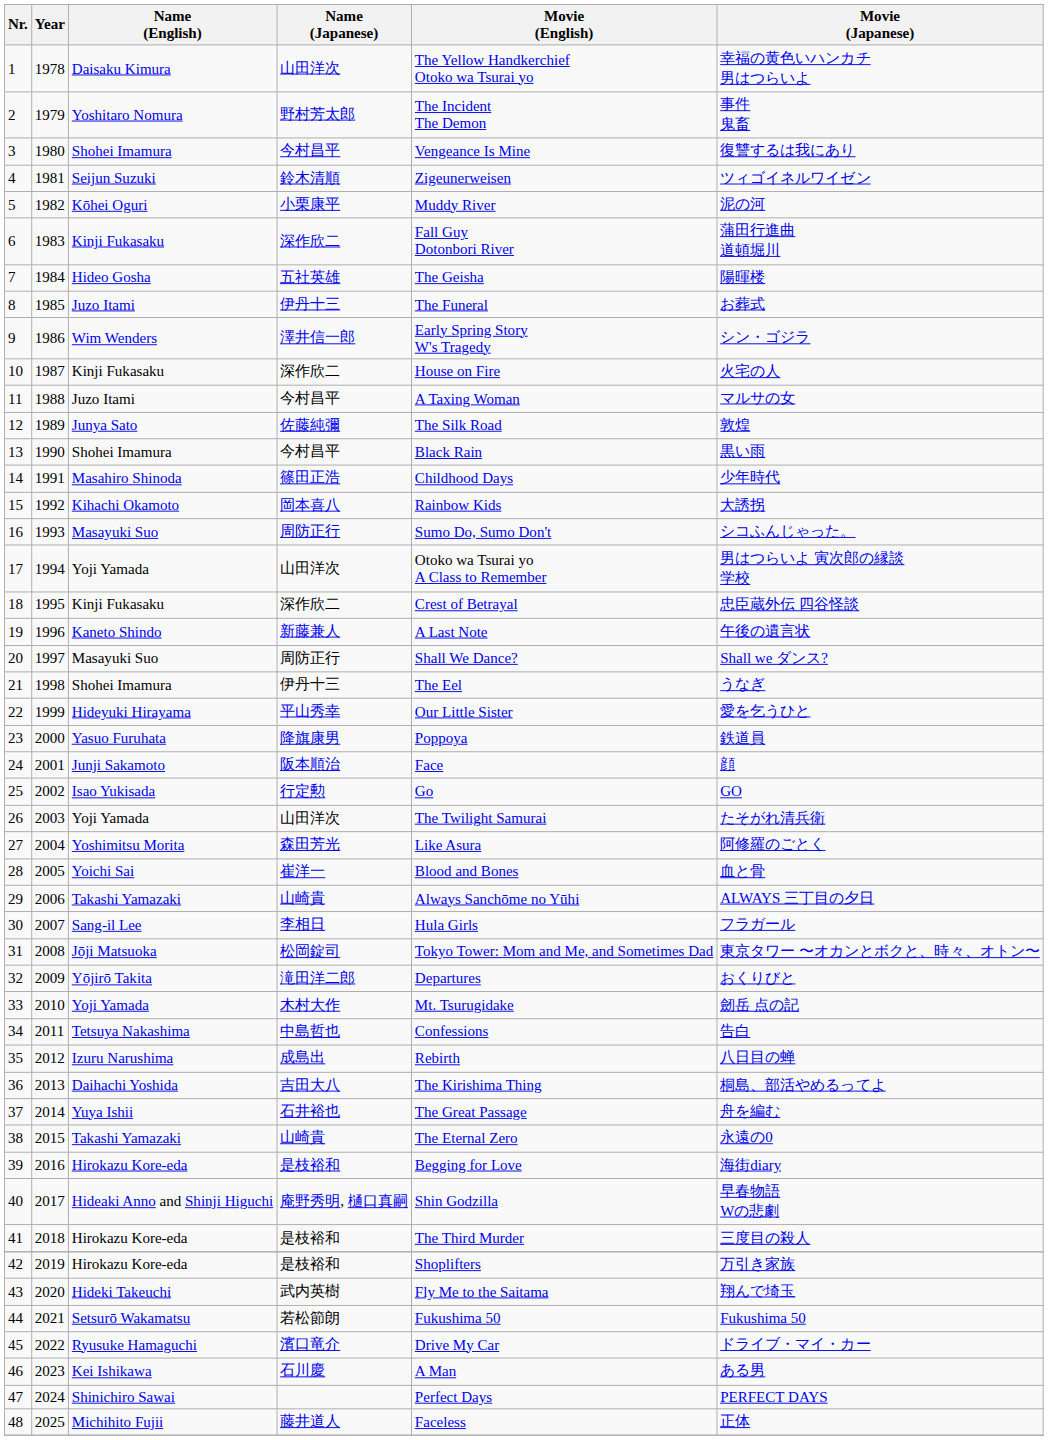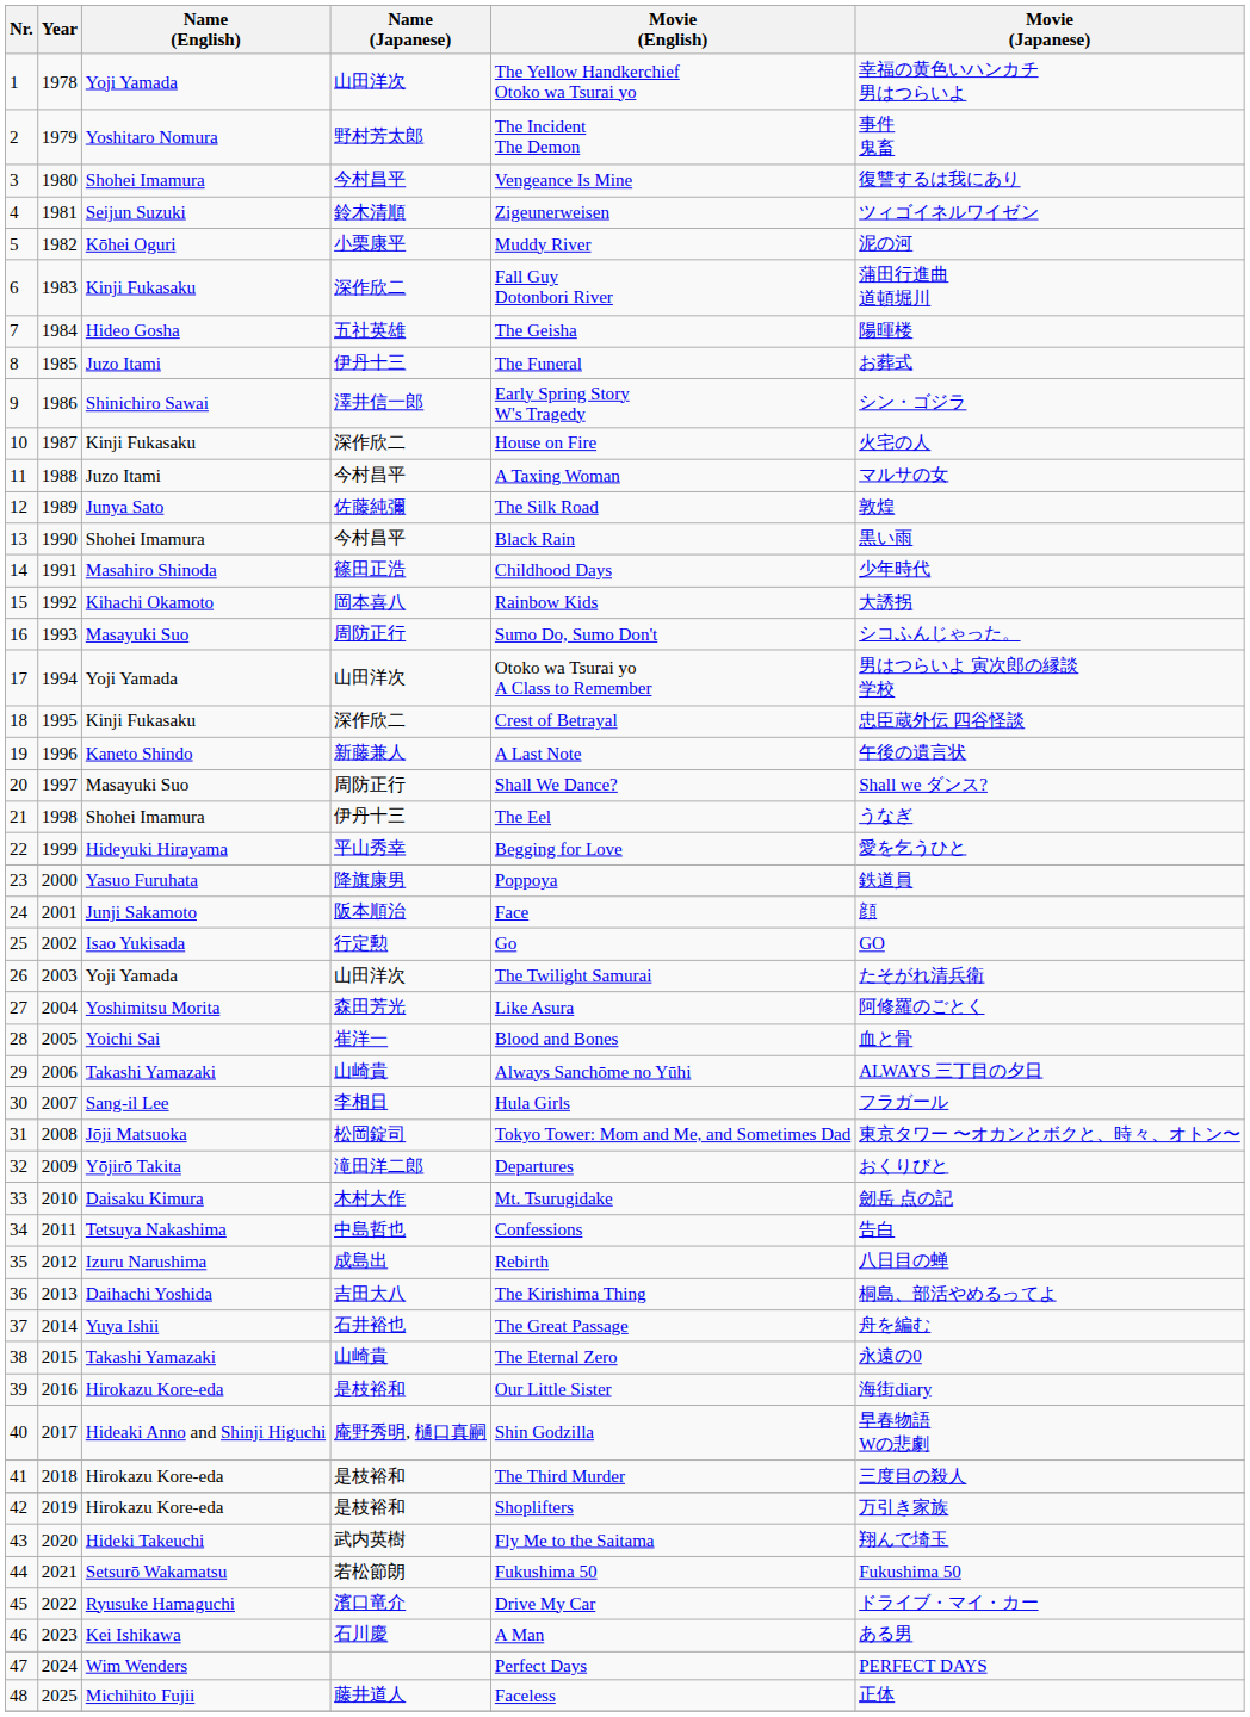 <table class="wikitable">
 <tr>
 <th>Nr.</th>
 <th>Year</th>
 <th>Name<br>(English)</th>
 <th>Name<br>(Japanese)</th>
 <th>Movie<br>(English)</th>
 <th>Movie<br>(Japanese)</th>
 </tr>
 <tr>
 <td>1</td>
 <td>1978</td>
-<td><a href='#'>Daisaku Kimura</a></td>
+<td><a href='#'>Yoji Yamada</a></td>
 <td><a href='#'>山田洋次</a></td>
 <td><a href='#'>The Yellow Handkerchief</a><br><a href='#'>Otoko wa Tsurai yo</a></td>
 <td><a href='#'>幸福の黄色いハンカチ</a><br><a href='#'>男はつらいよ</a></td>
 </tr>
 <tr>
 <td>2</td>
 <td>1979</td>
 <td><a href='#'>Yoshitaro Nomura</a></td>
 <td><a href='#'>野村芳太郎</a></td>
 <td><a href='#'>The Incident</a><br><a href='#'>The Demon</a></td>
 <td><a href='#'>事件</a><br><a href='#'>鬼畜</a></td>
 </tr>
 <tr>
 <td>3</td>
 <td>1980</td>
 <td><a href='#'>Shohei Imamura</a></td>
 <td><a href='#'>今村昌平</a></td>
 <td><a href='#'>Vengeance Is Mine</a></td>
 <td><a href='#'>復讐するは我にあり</a></td>
 </tr>
 <tr>
 <td>4</td>
 <td>1981</td>
 <td><a href='#'>Seijun Suzuki</a></td>
 <td><a href='#'>鈴木清順</a></td>
 <td><a href='#'>Zigeunerweisen</a></td>
 <td><a href='#'>ツィゴイネルワイゼン</a></td>
 </tr>
 <tr>
 <td>5</td>
 <td>1982</td>
 <td><a href='#'>Kōhei Oguri</a></td>
 <td><a href='#'>小栗康平</a></td>
 <td><a href='#'>Muddy River</a></td>
 <td><a href='#'>泥の河</a></td>
 </tr>
 <tr>
 <td>6</td>
 <td>1983</td>
 <td><a href='#'>Kinji Fukasaku</a></td>
 <td><a href='#'>深作欣二</a></td>
 <td><a href='#'>Fall Guy</a><br><a href='#'>Dotonbori River</a></td>
 <td><a href='#'>蒲田行進曲</a><br><a href='#'>道頓堀川</a></td>
 </tr>
 <tr>
 <td>7</td>
 <td>1984</td>
 <td><a href='#'>Hideo Gosha</a></td>
 <td><a href='#'>五社英雄</a></td>
 <td><a href='#'>The Geisha</a></td>
 <td><a href='#'>陽暉楼</a></td>
 </tr>
 <tr>
 <td>8</td>
 <td>1985</td>
 <td><a href='#'>Juzo Itami</a></td>
 <td><a href='#'>伊丹十三</a></td>
 <td><a href='#'>The Funeral</a></td>
 <td><a href='#'>お葬式</a></td>
 </tr>
 <tr>
 <td>9</td>
 <td>1986</td>
-<td><a href='#'>Wim Wenders</a></td>
+<td><a href='#'>Shinichiro Sawai</a></td>
 <td><a href='#'>澤井信一郎</a></td>
 <td><a href='#'>Early Spring Story</a><br><a href='#'>W's Tragedy</a></td>
 <td><a href='#'>シン・ゴジラ</a></td>
 </tr>
 <tr>
 <td>10</td>
 <td>1987</td>
 <td>Kinji Fukasaku</td>
 <td>深作欣二</td>
 <td><a href='#'>House on Fire</a></td>
 <td><a href='#'>火宅の人</a></td>
 </tr>
 <tr>
 <td>11</td>
 <td>1988</td>
 <td>Juzo Itami</td>
 <td>今村昌平</td>
 <td><a href='#'>A Taxing Woman</a></td>
 <td><a href='#'>マルサの女</a></td>
 </tr>
 <tr>
 <td>12</td>
 <td>1989</td>
 <td><a href='#'>Junya Sato</a></td>
 <td><a href='#'>佐藤純彌</a></td>
 <td><a href='#'>The Silk Road</a></td>
 <td><a href='#'>敦煌</a></td>
 </tr>
 <tr>
 <td>13</td>
 <td>1990</td>
 <td>Shohei Imamura</td>
 <td>今村昌平</td>
 <td><a href='#'>Black Rain</a></td>
 <td><a href='#'>黒い雨</a></td>
 </tr>
 <tr>
 <td>14</td>
 <td>1991</td>
 <td><a href='#'>Masahiro Shinoda</a></td>
 <td><a href='#'>篠田正浩</a></td>
 <td><a href='#'>Childhood Days</a></td>
 <td><a href='#'>少年時代</a></td>
 </tr>
 <tr>
 <td>15</td>
 <td>1992</td>
 <td><a href='#'>Kihachi Okamoto</a></td>
 <td><a href='#'>岡本喜八</a></td>
 <td><a href='#'>Rainbow Kids</a></td>
 <td><a href='#'>大誘拐</a></td>
 </tr>
 <tr>
 <td>16</td>
 <td>1993</td>
 <td><a href='#'>Masayuki Suo</a></td>
 <td><a href='#'>周防正行</a></td>
 <td><a href='#'>Sumo Do, Sumo Don't</a></td>
 <td><a href='#'>シコふんじゃった。</a></td>
 </tr>
 <tr>
 <td>17</td>
 <td>1994</td>
 <td>Yoji Yamada</td>
 <td>山田洋次</td>
 <td>Otoko wa Tsurai yo<br><a href='#'>A Class to Remember</a></td>
 <td><a href='#'>男はつらいよ 寅次郎の縁談</a><br><a href='#'>学校</a></td>
 </tr>
 <tr>
 <td>18</td>
 <td>1995</td>
 <td>Kinji Fukasaku</td>
 <td>深作欣二</td>
 <td><a href='#'>Crest of Betrayal</a></td>
 <td><a href='#'>忠臣蔵外伝 四谷怪談</a></td>
 </tr>
 <tr>
 <td>19</td>
 <td>1996</td>
 <td><a href='#'>Kaneto Shindo</a></td>
 <td><a href='#'>新藤兼人</a></td>
 <td><a href='#'>A Last Note</a></td>
 <td><a href='#'>午後の遺言状</a></td>
 </tr>
 <tr>
 <td>20</td>
 <td>1997</td>
 <td>Masayuki Suo</td>
 <td>周防正行</td>
 <td><a href='#'>Shall We Dance?</a></td>
 <td><a href='#'>Shall we ダンス?</a></td>
 </tr>
 <tr>
 <td>21</td>
 <td>1998</td>
 <td>Shohei Imamura</td>
 <td>伊丹十三</td>
 <td><a href='#'>The Eel</a></td>
 <td><a href='#'>うなぎ</a></td>
 </tr>
 <tr>
 <td>22</td>
 <td>1999</td>
 <td><a href='#'>Hideyuki Hirayama</a></td>
 <td><a href='#'>平山秀幸</a></td>
-<td><a href='#'>Our Little Sister</a></td>
+<td><a href='#'>Begging for Love</a></td>
 <td><a href='#'>愛を乞うひと</a></td>
 </tr>
 <tr>
 <td>23</td>
 <td>2000</td>
 <td><a href='#'>Yasuo Furuhata</a></td>
 <td><a href='#'>降旗康男</a></td>
 <td><a href='#'>Poppoya</a></td>
 <td><a href='#'>鉄道員</a></td>
 </tr>
 <tr>
 <td>24</td>
 <td>2001</td>
 <td><a href='#'>Junji Sakamoto</a></td>
 <td><a href='#'>阪本順治</a></td>
 <td><a href='#'>Face</a></td>
 <td><a href='#'>顔</a></td>
 </tr>
 <tr>
 <td>25</td>
 <td>2002</td>
 <td><a href='#'>Isao Yukisada</a></td>
 <td><a href='#'>行定勲</a></td>
 <td><a href='#'>Go</a></td>
 <td><a href='#'>GO</a></td>
 </tr>
 <tr>
 <td>26</td>
 <td>2003</td>
 <td>Yoji Yamada</td>
 <td>山田洋次</td>
 <td><a href='#'>The Twilight Samurai</a></td>
 <td><a href='#'>たそがれ清兵衛</a></td>
 </tr>
 <tr>
 <td>27</td>
 <td>2004</td>
 <td><a href='#'>Yoshimitsu Morita</a></td>
 <td><a href='#'>森田芳光</a></td>
 <td><a href='#'>Like Asura</a></td>
 <td><a href='#'>阿修羅のごとく</a></td>
 </tr>
 <tr>
 <td>28</td>
 <td>2005</td>
 <td><a href='#'>Yoichi Sai</a></td>
 <td><a href='#'>崔洋一</a></td>
 <td><a href='#'>Blood and Bones</a></td>
 <td><a href='#'>血と骨</a></td>
 </tr>
 <tr>
 <td>29</td>
 <td>2006</td>
 <td><a href='#'>Takashi Yamazaki</a></td>
 <td><a href='#'>山崎貴</a></td>
 <td><a href='#'>Always Sanchōme no Yūhi</a></td>
 <td><a href='#'>ALWAYS 三丁目の夕日</a></td>
 </tr>
 <tr>
 <td>30</td>
 <td>2007</td>
 <td><a href='#'>Sang-il Lee</a></td>
 <td><a href='#'>李相日</a></td>
 <td><a href='#'>Hula Girls</a></td>
 <td><a href='#'>フラガール</a></td>
 </tr>
 <tr>
 <td>31</td>
 <td>2008</td>
 <td><a href='#'>Jōji Matsuoka</a></td>
 <td><a href='#'>松岡錠司</a></td>
 <td><a href='#'>Tokyo Tower: Mom and Me, and Sometimes Dad</a></td>
 <td><a href='#'>東京タワー 〜オカンとボクと、時々、オトン〜</a></td>
 </tr>
 <tr>
 <td>32</td>
 <td>2009</td>
 <td><a href='#'>Yōjirō Takita</a></td>
 <td><a href='#'>滝田洋二郎</a></td>
 <td><a href='#'>Departures</a></td>
 <td><a href='#'>おくりびと</a></td>
 </tr>
 <tr>
 <td>33</td>
 <td>2010</td>
-<td><a href='#'>Yoji Yamada</a></td>
+<td><a href='#'>Daisaku Kimura</a></td>
 <td><a href='#'>木村大作</a></td>
 <td><a href='#'>Mt. Tsurugidake</a></td>
 <td><a href='#'>劒岳 点の記</a></td>
 </tr>
 <tr>
 <td>34</td>
 <td>2011</td>
 <td><a href='#'>Tetsuya Nakashima</a></td>
 <td><a href='#'>中島哲也</a></td>
 <td><a href='#'>Confessions</a></td>
 <td><a href='#'>告白</a></td>
 </tr>
 <tr>
 <td>35</td>
 <td>2012</td>
 <td><a href='#'>Izuru Narushima</a></td>
 <td><a href='#'>成島出</a></td>
 <td><a href='#'>Rebirth</a></td>
 <td><a href='#'>八日目の蝉</a></td>
 </tr>
 <tr>
 <td>36</td>
 <td>2013</td>
 <td><a href='#'>Daihachi Yoshida</a></td>
 <td><a href='#'>吉田大八</a></td>
 <td><a href='#'>The Kirishima Thing</a></td>
 <td><a href='#'>桐島、部活やめるってよ</a></td>
 </tr>
 <tr>
 <td>37</td>
 <td>2014</td>
 <td><a href='#'>Yuya Ishii</a></td>
 <td><a href='#'>石井裕也</a></td>
 <td><a href='#'>The Great Passage</a></td>
 <td><a href='#'>舟を編む</a></td>
 </tr>
 <tr>
 <td>38</td>
 <td>2015</td>
 <td><a href='#'>Takashi Yamazaki</a></td>
 <td><a href='#'>山崎貴</a></td>
 <td><a href='#'>The Eternal Zero</a></td>
 <td><a href='#'>永遠の0</a></td>
 </tr>
 <tr>
 <td>39</td>
 <td>2016</td>
 <td><a href='#'>Hirokazu Kore-eda</a></td>
 <td><a href='#'>是枝裕和</a></td>
-<td><a href='#'>Begging for Love</a></td>
+<td><a href='#'>Our Little Sister</a></td>
 <td><a href='#'>海街diary</a></td>
 </tr>
 <tr>
 <td>40</td>
 <td>2017</td>
 <td><a href='#'>Hideaki Anno</a> and <a href='#'>Shinji Higuchi</a></td>
 <td><a href='#'>庵野秀明</a>, <a href='#'>樋口真嗣</a></td>
 <td><a href='#'>Shin Godzilla</a></td>
 <td><a href='#'>早春物語</a><br><a href='#'>Wの悲劇</a></td>
 </tr>
 <tr>
 <td>41</td>
 <td>2018</td>
 <td>Hirokazu Kore-eda</td>
 <td>是枝裕和</td>
 <td><a href='#'>The Third Murder</a></td>
 <td><a href='#'>三度目の殺人</a></td>
 </tr>
 <tr>
 </tr>
 <tr>
 <td>42</td>
 <td>2019</td>
 <td>Hirokazu Kore-eda</td>
 <td>是枝裕和</td>
 <td><a href='#'>Shoplifters</a></td>
 <td><a href='#'>万引き家族</a></td>
 </tr>
 <tr>
 <td>43</td>
 <td>2020</td>
 <td><a href='#'>Hideki Takeuchi</a></td>
 <td>武内英樹</td>
 <td><a href='#'>Fly Me to the Saitama</a></td>
 <td><a href='#'>翔んで埼玉</a></td>
 </tr>
 <tr>
 <td>44</td>
 <td>2021</td>
 <td><a href='#'>Setsurō Wakamatsu</a></td>
 <td>若松節朗</td>
 <td><a href='#'>Fukushima 50</a></td>
 <td><a href='#'>Fukushima 50</a></td>
 </tr>
 <tr>
 <td>45</td>
 <td>2022</td>
 <td><a href='#'>Ryusuke Hamaguchi</a></td>
 <td><a href='#'>濱口竜介</a></td>
 <td><a href='#'>Drive My Car</a></td>
 <td><a href='#'>ドライブ・マイ・カー</a></td>
 </tr>
 <tr>
 <td>46</td>
 <td>2023</td>
 <td><a href='#'>Kei Ishikawa</a></td>
 <td><a href='#'>石川慶</a></td>
 <td><a href='#'>A Man</a></td>
 <td><a href='#'>ある男</a></td>
 </tr>
 <tr>
 <td>47</td>
 <td>2024</td>
-<td><a href='#'>Shinichiro Sawai</a></td>
+<td><a href='#'>Wim Wenders</a></td>
 <td></td>
 <td><a href='#'>Perfect Days</a></td>
 <td><a href='#'>PERFECT DAYS</a></td>
 </tr>
 <tr>
 <td>48</td>
 <td>2025</td>
 <td><a href='#'>Michihito Fujii</a></td>
 <td><a href='#'>藤井道人</a></td>
 <td><a href='#'>Faceless</a></td>
 <td><a href='#'>正体</a></td>
 </tr>
 <tr>
 </tr>
 </table>
